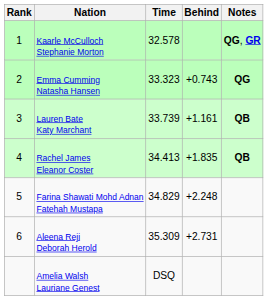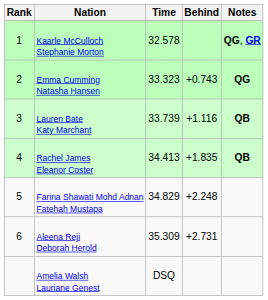 <table class="wikitable sortable" style="text-align:center">
 <tr>
 <th>Rank</th>
 <th>Nation</th>
 <th>Time</th>
 <th>Behind</th>
 <th>Notes</th>
 </tr>
 <tr bgcolor=bbffbb>
 <td>1</td>
 <td align="left"><br><small><a href='#'>Kaarle McCulloch</a><br><a href='#'>Stephanie Morton</a></small></td>
 <td>32.578</td>
 <td></td>
 <td><strong>QG</strong>, <strong><a href='#'>GR</a></strong></td>
 </tr>
 <tr bgcolor=bbffbb>
 <td>2</td>
 <td align="left"><br><small><a href='#'>Emma Cumming</a><br><a href='#'>Natasha Hansen</a></small></td>
 <td>33.323</td>
 <td>+0.743</td>
 <td><strong>QG</strong></td>
 </tr>
 <tr bgcolor=ccffcc>
 <td>3</td>
 <td align="left"><br><small><a href='#'>Lauren Bate</a><br><a href='#'>Katy Marchant</a></small></td>
 <td>33.739</td>
-<td>+1.161</td>
+<td>+1.116</td>
 <td><strong>QB</strong></td>
 </tr>
 <tr bgcolor=ccffcc>
 <td>4</td>
 <td align="left"><br><small><a href='#'>Rachel James</a><br><a href='#'>Eleanor Coster</a></small></td>
 <td>34.413</td>
 <td>+1.835</td>
 <td><strong>QB</strong></td>
 </tr>
 <tr>
 <td>5</td>
 <td align="left"><br><small><a href='#'>Farina Shawati Mohd Adnan</a><br><a href='#'>Fatehah Mustapa</a></small></td>
 <td>34.829</td>
 <td>+2.248</td>
 <td></td>
 </tr>
 <tr>
 <td>6</td>
 <td align="left"><br><small><a href='#'>Aleena Reji</a><br><a href='#'>Deborah Herold</a></small></td>
 <td>35.309</td>
 <td>+2.731</td>
 <td></td>
 </tr>
 <tr>
 <td></td>
 <td align="left"><br><small><a href='#'>Amelia Walsh</a><br><a href='#'>Lauriane Genest</a></small></td>
 <td>DSQ</td>
 <td></td>
 <td></td>
 </tr>
 </table>
